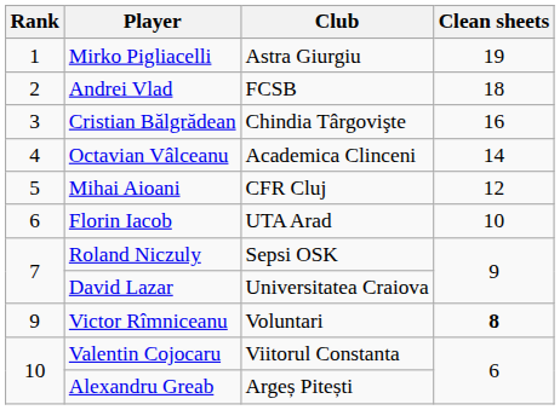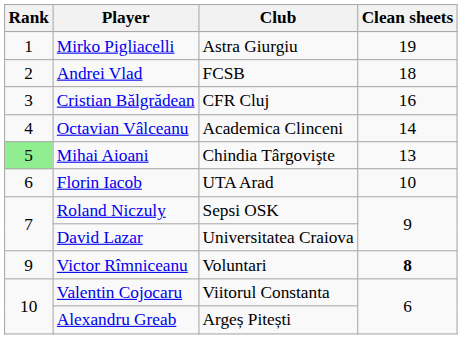 <table class="wikitable">
 <tr>
 <th>Rank</th>
 <th>Player</th>
 <th>Club</th>
 <th>Clean sheets</th>
 </tr>
 <tr>
 <td rowspan=1 align=center>1</td>
 <td> <a href='#'>Mirko Pigliacelli</a></td>
 <td>Astra Giurgiu</td>
 <td rowspan=1 align=center>19</td>
 </tr>
 <tr>
 <td rowspan=1 align=center>2</td>
 <td> <a href='#'>Andrei Vlad</a></td>
 <td>FCSB</td>
 <td rowspan=1 align=center>18</td>
 </tr>
 <tr>
 <td rowspan=1 align=center>3</td>
 <td> <a href='#'>Cristian Bălgrădean</a></td>
-<td>Chindia Târgovişte</td>
+<td>CFR Cluj</td>
 <td rowspan=1 align=center>16</td>
 </tr>
 <tr>
 <td rowspan=1 align=center>4</td>
 <td> <a href='#'>Octavian Vâlceanu</a></td>
 <td>Academica Clinceni</td>
 <td rowspan=1 align=center>14</td>
 </tr>
 <tr>
-<td rowspan=1 align=center>5</td>
+<td rowspan=1 align=center style="background: lightgreen;">5</td>
 <td> <a href='#'>Mihai Aioani</a></td>
-<td>CFR Cluj</td>
-<td rowspan=1 align=center>12</td>
+<td>Chindia Târgovişte</td>
+<td rowspan=1 align=center>13</td>
 </tr>
 <tr>
 <td rowspan=1 align=center>6</td>
 <td> <a href='#'>Florin Iacob</a></td>
 <td>UTA Arad</td>
 <td rowspan=1 align=center>10</td>
 </tr>
 <tr>
 <td rowspan=2 align=center>7</td>
 <td> <a href='#'>Roland Niczuly</a></td>
 <td>Sepsi OSK</td>
 <td rowspan=2 align=center>9</td>
 </tr>
 <tr>
 <td> <a href='#'>David Lazar</a></td>
 <td>Universitatea Craiova</td>
 </tr>
 <tr>
 <td rowspan=1 align=center>9</td>
 <td> <a href='#'>Victor Rîmniceanu</a></td>
 <td>Voluntari</td>
 <td rowspan=1 align=center><strong>8</strong></td>
 </tr>
 <tr>
 <td rowspan=2 align=center>10</td>
 <td> <a href='#'>Valentin Cojocaru</a></td>
 <td>Viitorul Constanta</td>
 <td rowspan=2 align=center>6</td>
 </tr>
 <tr>
 <td> <a href='#'>Alexandru Greab</a></td>
 <td>Argeș Pitești</td>
 </tr>
 </table>
